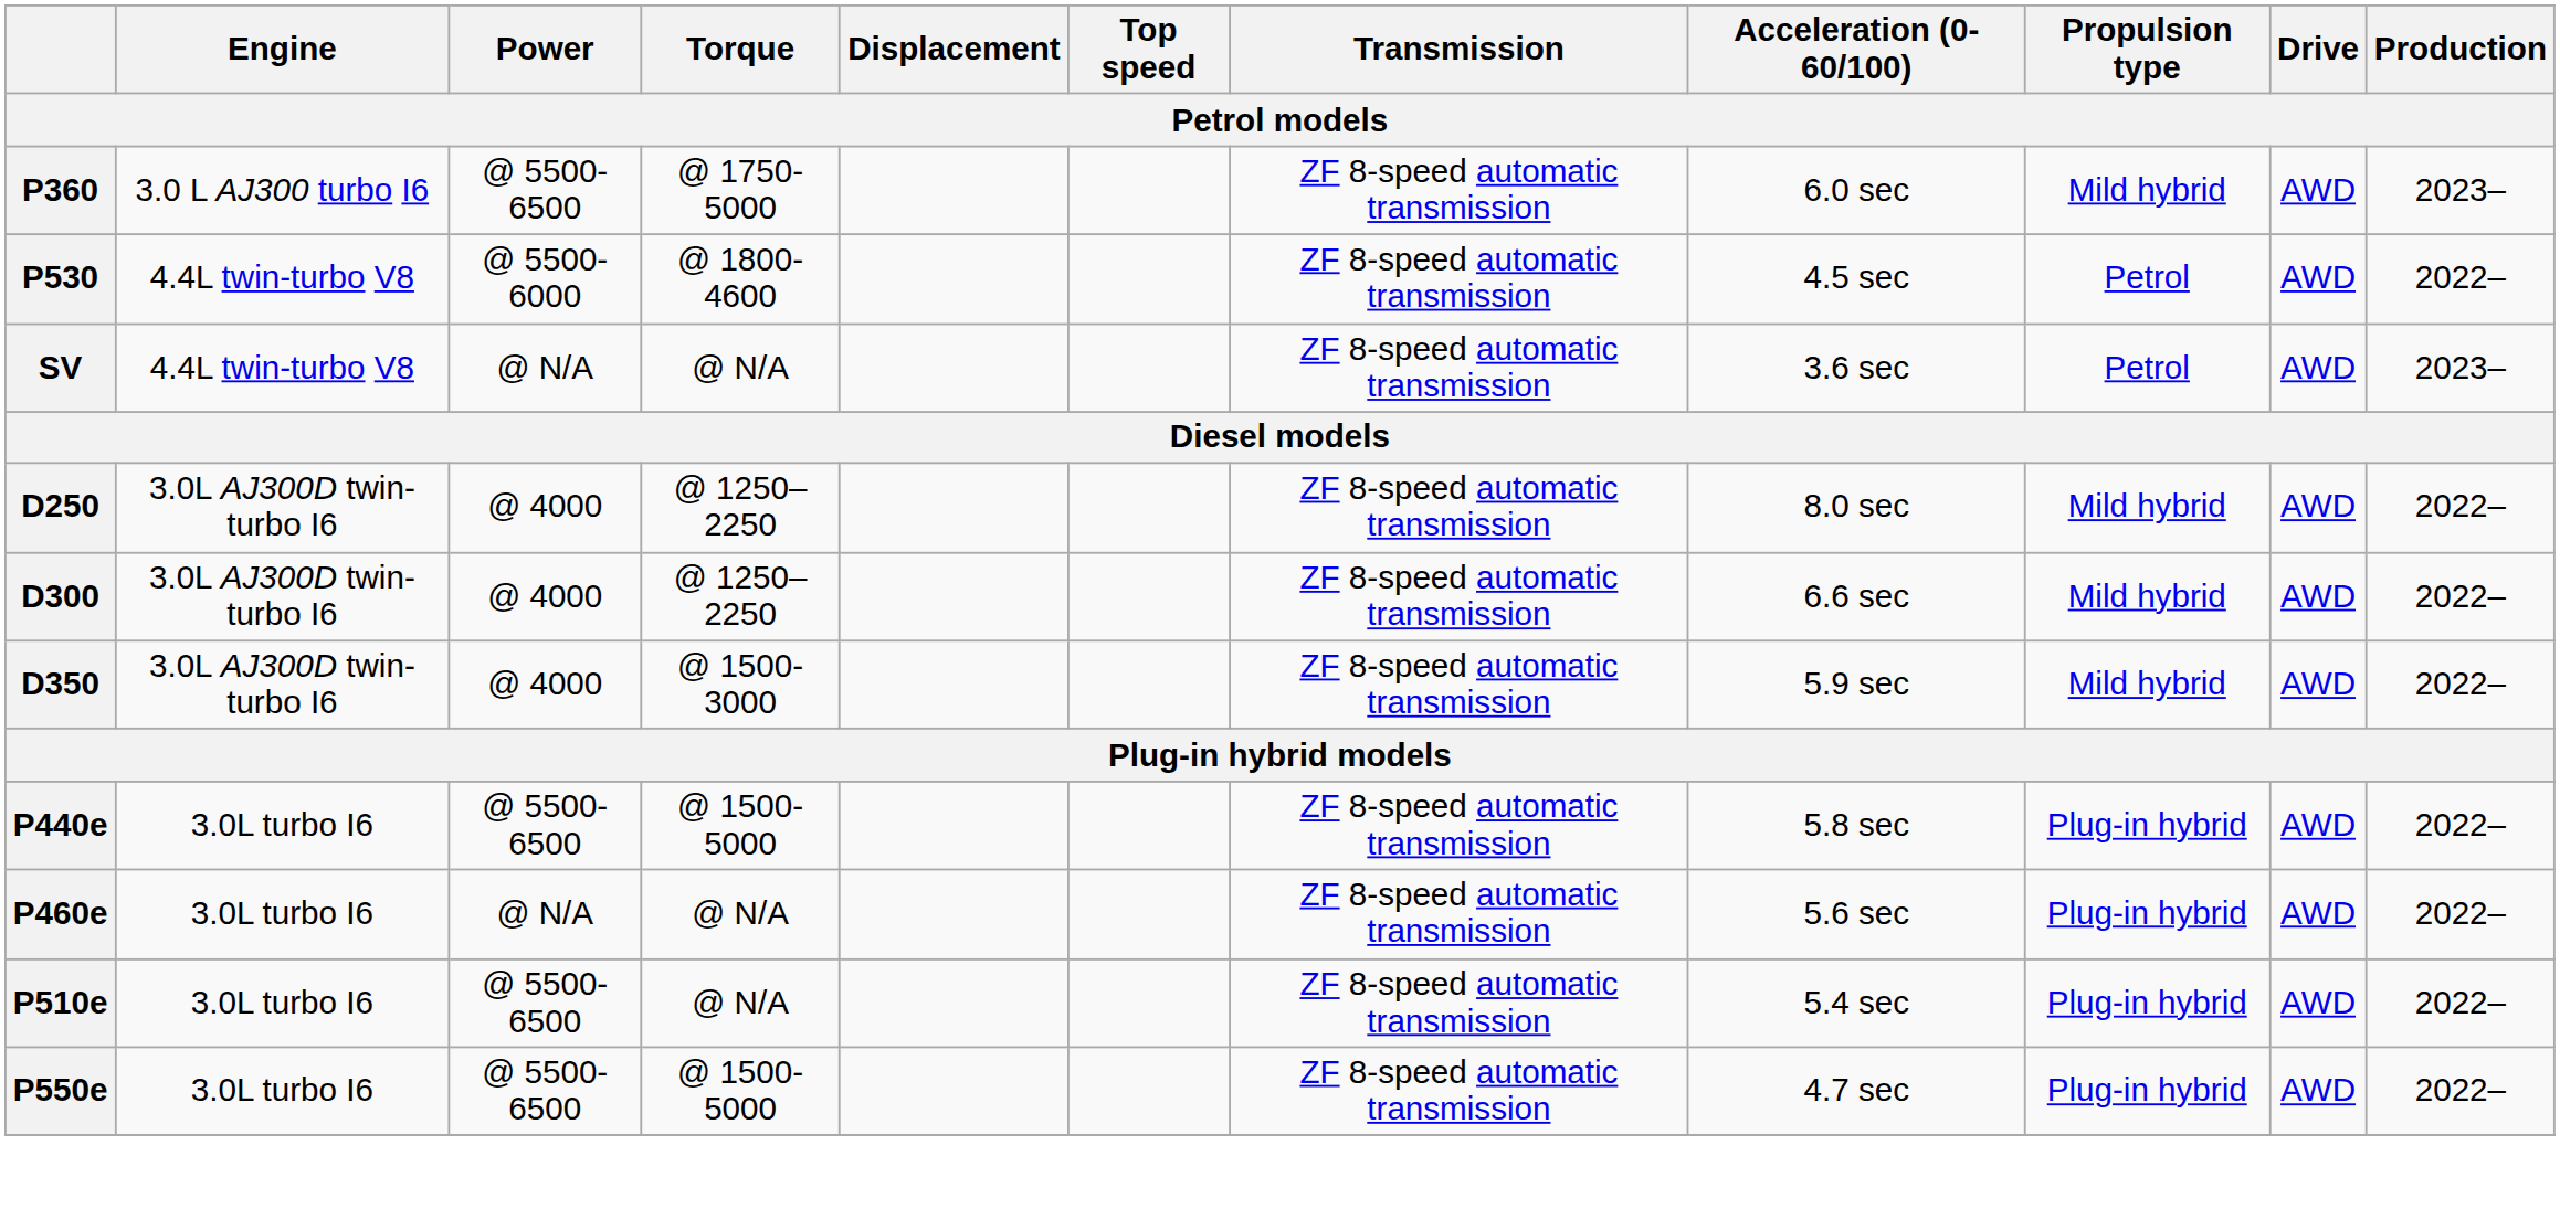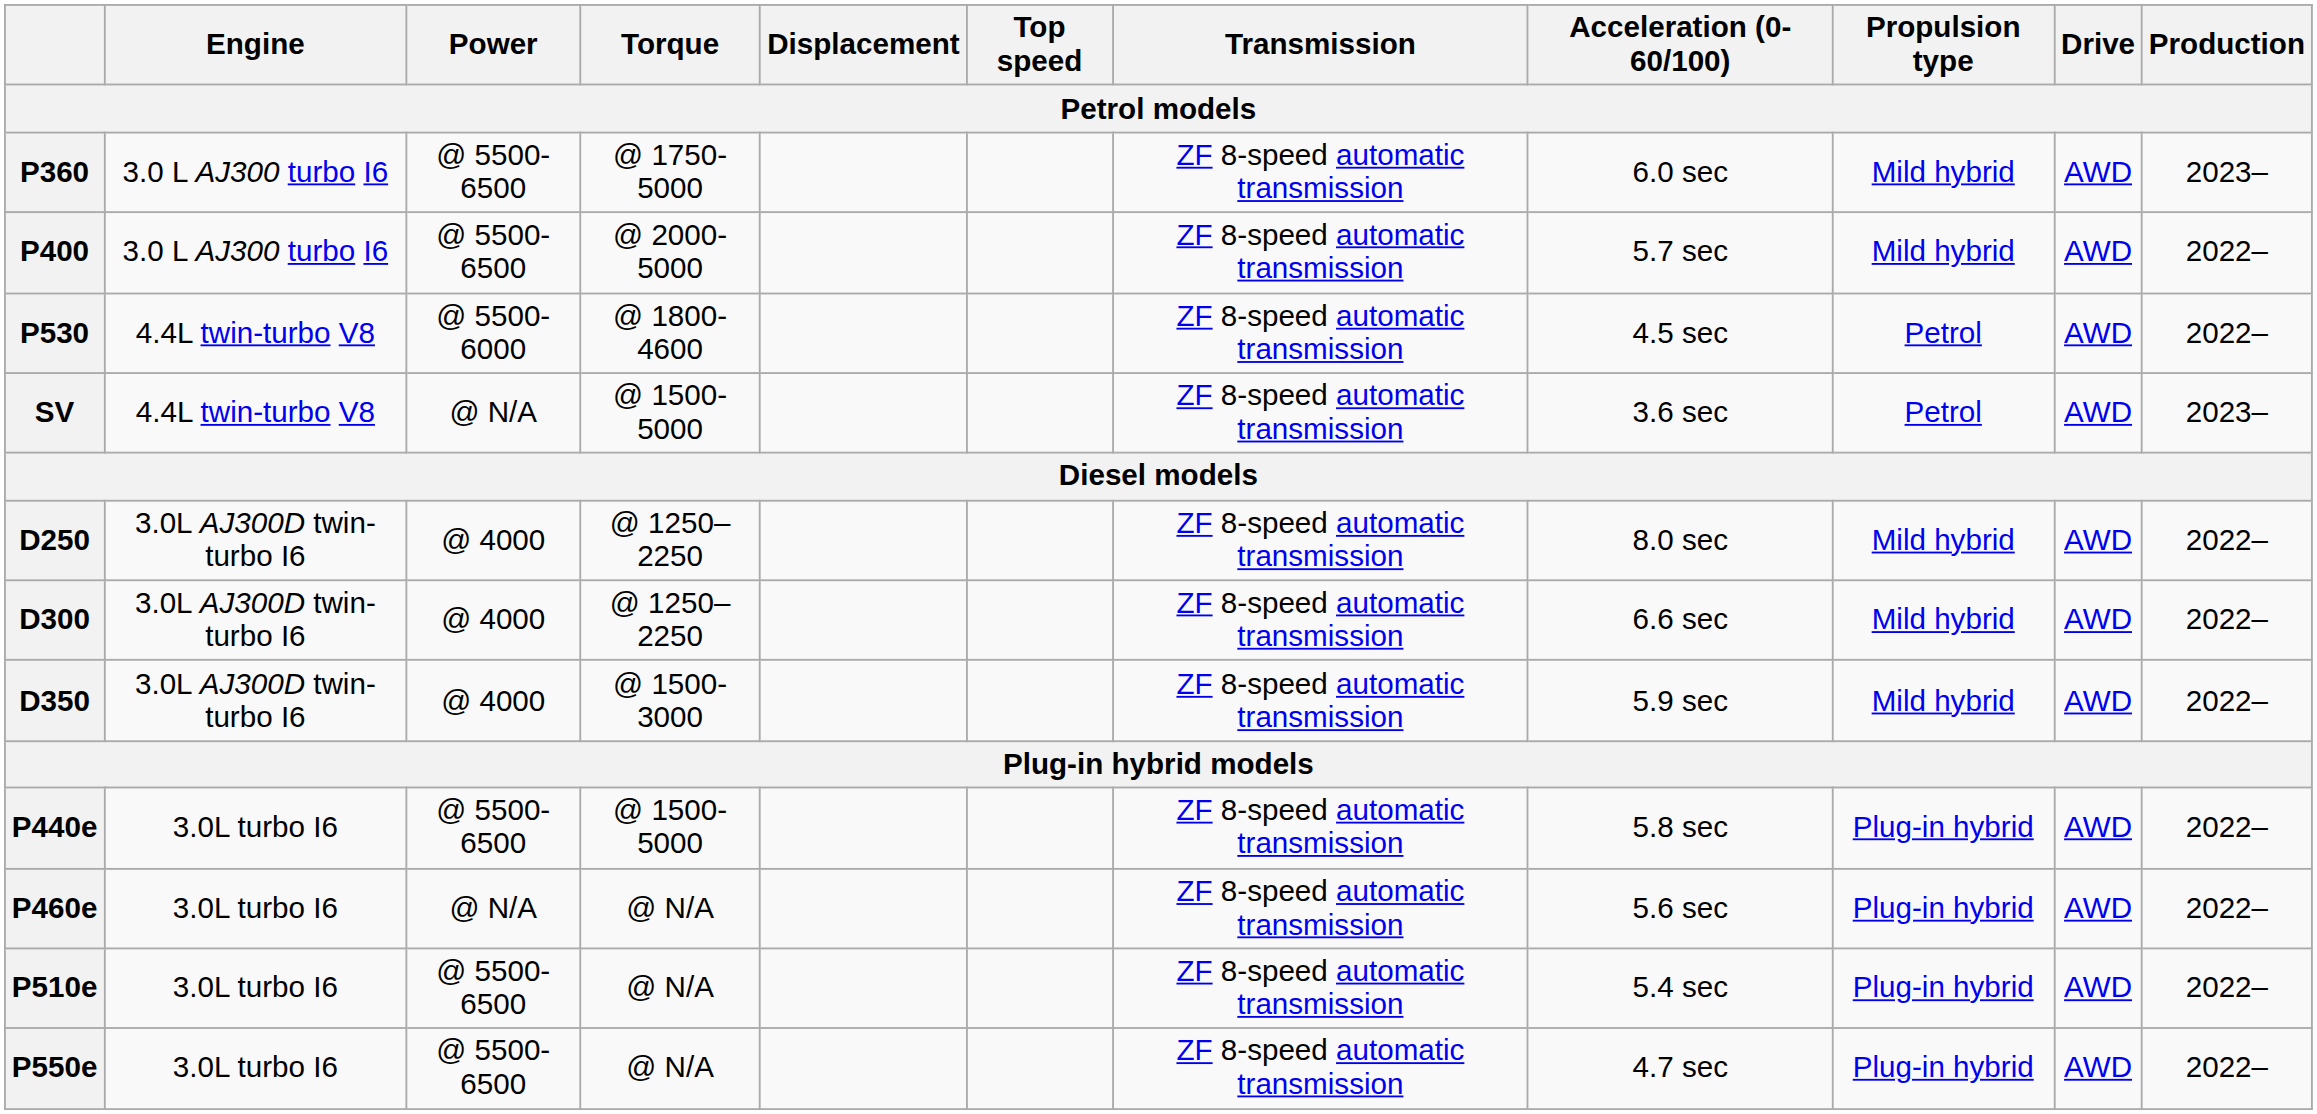 <table class="wikitable collapsible" style="font-size:100%;text-align:center;">
 <tr>
 <th></th>
 <th>Engine</th>
 <th>Power</th>
 <th>Torque</th>
 <th>Displacement</th>
 <th>Top speed</th>
 <th>Transmission</th>
 <th>Acceleration (0-60/100)</th>
 <th>Propulsion type</th>
 <th>Drive</th>
 <th>Production</th>
 </tr>
 <tr>
 <th colspan="11">Petrol models</th>
 </tr>
 <tr>
 <th>P360</th>
 <td>3.0 L <em>AJ300</em> <a href='#'>turbo</a> <a href='#'>I6</a></td>
 <td> @ 5500-6500</td>
 <td> @ 1750-5000</td>
 <td></td>
 <td></td>
 <td><a href='#'>ZF</a> 8-speed <a href='#'>automatic transmission</a></td>
 <td>6.0 sec</td>
 <td><a href='#'>Mild hybrid</a></td>
 <td><a href='#'>AWD</a></td>
 <td>2023–</td>
 </tr>
 <tr>
+<th>P400</th>
+<td>3.0 L <em>AJ300</em> <a href='#'>turbo</a> <a href='#'>I6</a></td>
+<td> @ 5500-6500</td>
+<td> @ 2000-5000</td>
+<td></td>
+<td></td>
+<td><a href='#'>ZF</a> 8-speed <a href='#'>automatic transmission</a></td>
+<td>5.7 sec</td>
+<td><a href='#'>Mild hybrid</a></td>
+<td><a href='#'>AWD</a></td>
+<td>2022–</td>
+</tr>
+<tr>
 <th>P530</th>
 <td>4.4L <a href='#'>twin-turbo</a> <a href='#'>V8</a></td>
 <td> @ 5500-6000</td>
 <td> @ 1800-4600</td>
 <td></td>
 <td></td>
 <td><a href='#'>ZF</a> 8-speed <a href='#'>automatic transmission</a></td>
 <td>4.5 sec</td>
 <td><a href='#'>Petrol</a></td>
 <td><a href='#'>AWD</a></td>
 <td>2022–</td>
 </tr>
 <tr>
 <th>SV</th>
 <td>4.4L <a href='#'>twin-turbo</a> <a href='#'>V8</a></td>
 <td> @ N/A</td>
-<td> @ N/A</td>
+<td> @ 1500-5000</td>
 <td></td>
 <td></td>
 <td><a href='#'>ZF</a> 8-speed <a href='#'>automatic transmission</a></td>
 <td>3.6 sec</td>
 <td><a href='#'>Petrol</a></td>
 <td><a href='#'>AWD</a></td>
 <td>2023–</td>
 </tr>
 <tr>
 <th colspan="11">Diesel models</th>
 </tr>
 <tr>
 <th>D250</th>
 <td>3.0L <em>AJ300D</em> twin-turbo I6</td>
 <td> @ 4000</td>
 <td> @ 1250–2250</td>
 <td></td>
 <td></td>
 <td><a href='#'>ZF</a> 8-speed <a href='#'>automatic transmission</a></td>
 <td>8.0 sec</td>
 <td><a href='#'>Mild hybrid</a></td>
 <td><a href='#'>AWD</a></td>
 <td>2022–</td>
 </tr>
 <tr>
 <th>D300</th>
 <td>3.0L <em>AJ300D</em> twin-turbo I6</td>
 <td> @ 4000</td>
 <td> @ 1250–2250</td>
 <td></td>
 <td></td>
 <td><a href='#'>ZF</a> 8-speed <a href='#'>automatic transmission</a></td>
 <td>6.6 sec</td>
 <td><a href='#'>Mild hybrid</a></td>
 <td><a href='#'>AWD</a></td>
 <td>2022–</td>
 </tr>
 <tr>
 <th>D350</th>
 <td>3.0L <em>AJ300D</em> twin-turbo I6</td>
 <td> @ 4000</td>
 <td> @ 1500-3000</td>
 <td></td>
 <td></td>
 <td><a href='#'>ZF</a> 8-speed <a href='#'>automatic transmission</a></td>
 <td>5.9 sec</td>
 <td><a href='#'>Mild hybrid</a></td>
 <td><a href='#'>AWD</a></td>
 <td>2022–</td>
 </tr>
 <tr>
 <th colspan="11">Plug-in hybrid models</th>
 </tr>
 <tr>
 <th>P440e</th>
 <td>3.0L turbo I6</td>
 <td> @ 5500-6500</td>
 <td> @ 1500-5000</td>
 <td></td>
 <td></td>
 <td><a href='#'>ZF</a> 8-speed <a href='#'>automatic transmission</a></td>
 <td>5.8 sec</td>
 <td><a href='#'>Plug-in hybrid</a></td>
 <td><a href='#'>AWD</a></td>
 <td>2022–</td>
 </tr>
 <tr>
 <th>P460e</th>
 <td>3.0L turbo I6</td>
 <td> @ N/A</td>
 <td> @ N/A</td>
 <td></td>
 <td></td>
 <td><a href='#'>ZF</a> 8-speed <a href='#'>automatic transmission</a></td>
 <td>5.6 sec</td>
 <td><a href='#'>Plug-in hybrid</a></td>
 <td><a href='#'>AWD</a></td>
 <td>2022–</td>
 </tr>
 <tr>
 <th>P510e</th>
 <td>3.0L turbo I6</td>
 <td> @ 5500-6500</td>
 <td> @ N/A</td>
 <td></td>
 <td></td>
 <td><a href='#'>ZF</a> 8-speed <a href='#'>automatic transmission</a></td>
 <td>5.4 sec</td>
 <td><a href='#'>Plug-in hybrid</a></td>
 <td><a href='#'>AWD</a></td>
 <td>2022–</td>
 </tr>
 <tr>
 <th>P550e</th>
 <td>3.0L turbo I6</td>
 <td> @ 5500-6500</td>
-<td> @ 1500-5000</td>
+<td> @ N/A</td>
 <td></td>
 <td></td>
 <td><a href='#'>ZF</a> 8-speed <a href='#'>automatic transmission</a></td>
 <td>4.7 sec</td>
 <td><a href='#'>Plug-in hybrid</a></td>
 <td><a href='#'>AWD</a></td>
 <td>2022–</td>
 </tr>
 <tr>
 </tr>
 </table>
